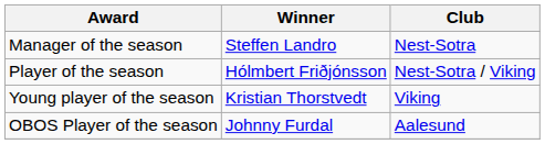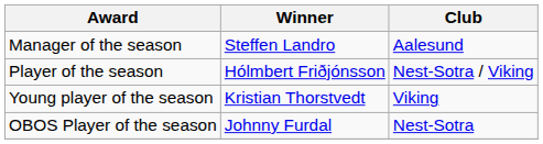 <table class="wikitable">
 <tr>
 <th>Award</th>
 <th>Winner</th>
 <th>Club</th>
 </tr>
 <tr>
 <td>Manager of the season</td>
 <td> <a href='#'>Steffen Landro</a></td>
-<td><a href='#'>Nest-Sotra</a></td>
+<td><a href='#'>Aalesund</a></td>
 </tr>
 <tr>
 <td>Player of the season</td>
 <td> <a href='#'>Hólmbert Friðjónsson</a></td>
 <td><a href='#'>Nest-Sotra</a> / <a href='#'>Viking</a></td>
 </tr>
 <tr>
 <td>Young player of the season</td>
 <td> <a href='#'>Kristian Thorstvedt</a></td>
 <td><a href='#'>Viking</a></td>
 </tr>
 <tr>
 <td>OBOS Player of the season</td>
 <td> <a href='#'>Johnny Furdal</a></td>
-<td><a href='#'>Aalesund</a></td>
+<td><a href='#'>Nest-Sotra</a></td>
 </tr>
 <tr>
 </tr>
 </table>
